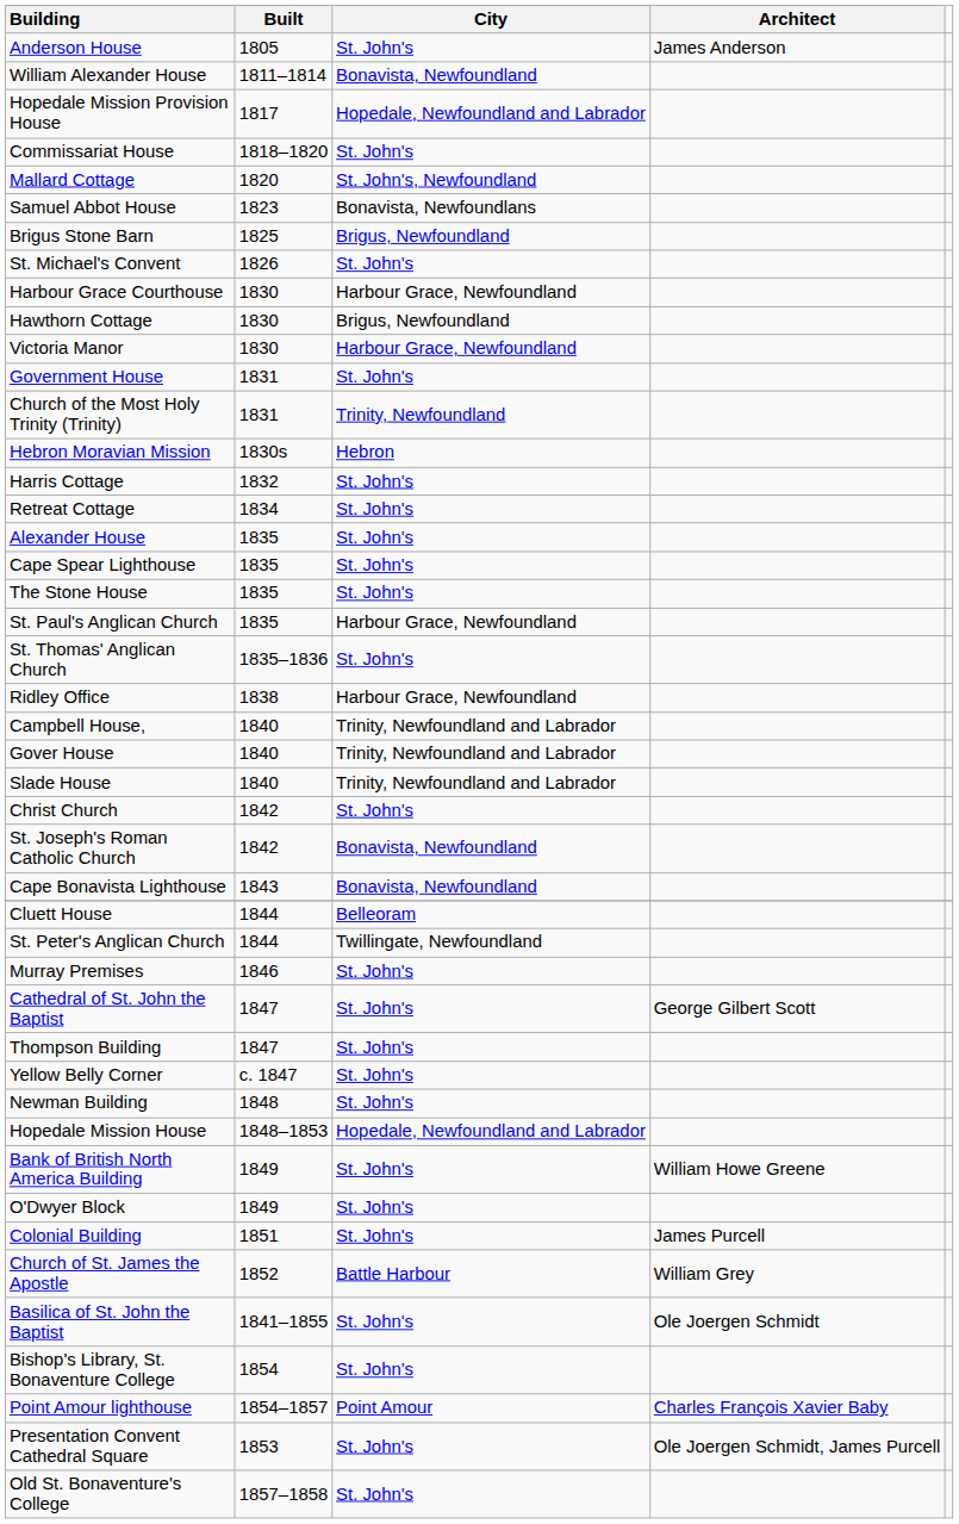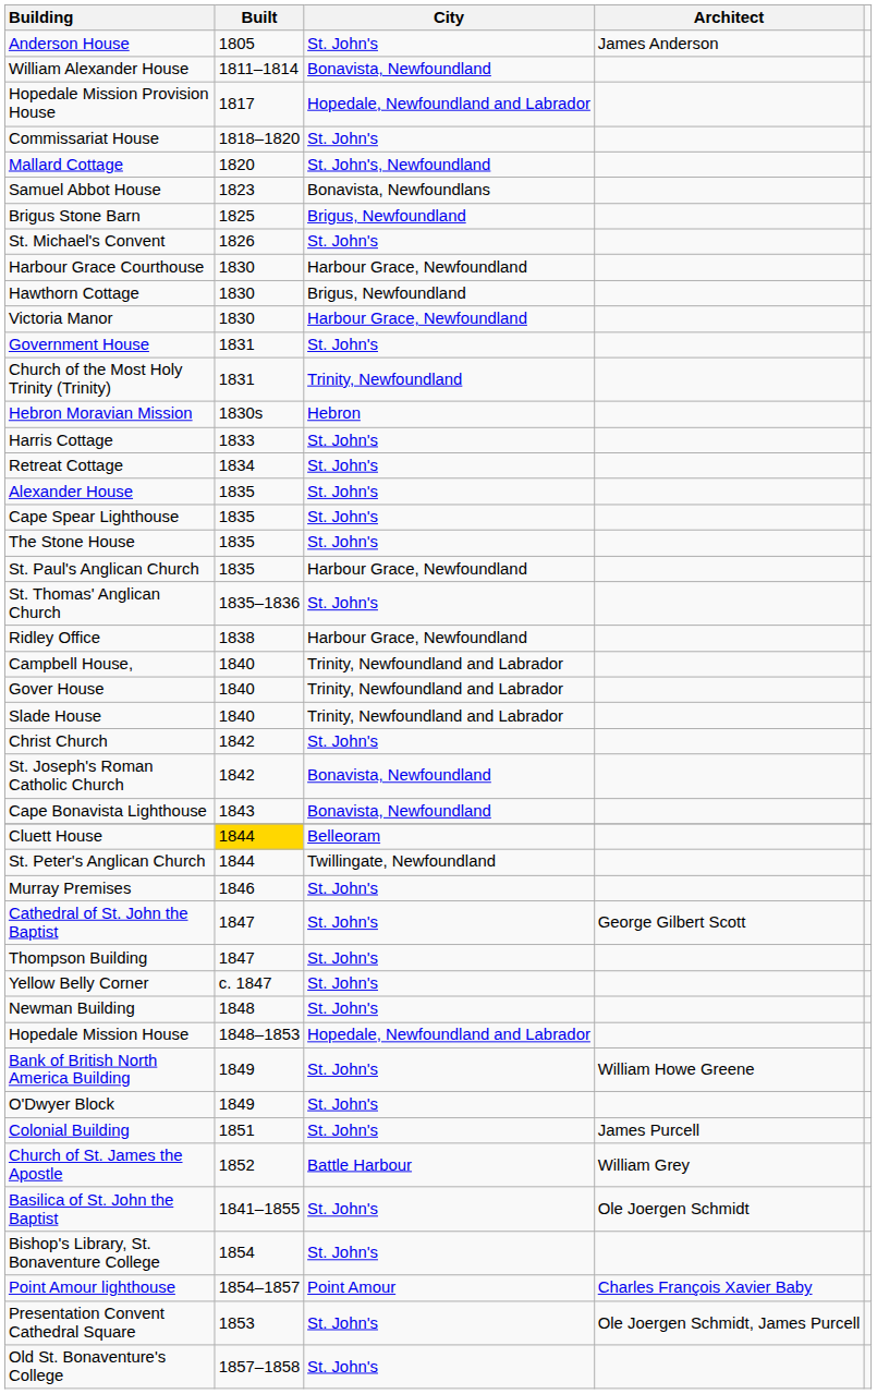 <table class="wikitable sortable">
 <tr>
 <th style="text-align:left;width:200px">Building</th>
 <th>Built</th>
 <th>City</th>
 <th>Architect</th>
 </tr>
 <tr>
 <td><a href='#'>Anderson House</a></td>
 <td>1805</td>
 <td><a href='#'>St. John's</a></td>
 <td>James Anderson</td>
 <td></td>
 </tr>
 <tr>
 <td>William Alexander House</td>
 <td>1811–1814</td>
 <td><a href='#'>Bonavista, Newfoundland</a></td>
 <td></td>
 <td></td>
 </tr>
 <tr>
 <td>Hopedale Mission Provision House</td>
 <td>1817</td>
 <td><a href='#'>Hopedale, Newfoundland and Labrador</a></td>
 <td></td>
 <td></td>
 </tr>
 <tr>
 <td>Commissariat House</td>
 <td>1818–1820</td>
 <td><a href='#'>St. John's</a></td>
 <td></td>
 <td></td>
 </tr>
 <tr>
 <td><a href='#'>Mallard Cottage</a></td>
 <td>1820</td>
 <td><a href='#'>St. John's, Newfoundland</a></td>
 <td></td>
 <td></td>
 </tr>
 <tr>
 <td>Samuel Abbot House</td>
 <td>1823</td>
 <td>Bonavista, Newfoundlans</td>
 <td></td>
 <td></td>
 </tr>
 <tr>
 <td>Brigus Stone Barn</td>
 <td>1825</td>
 <td><a href='#'>Brigus, Newfoundland</a></td>
 <td></td>
 <td></td>
 </tr>
 <tr>
 <td>St. Michael's Convent</td>
 <td>1826</td>
 <td><a href='#'>St. John's</a></td>
 <td></td>
 <td></td>
 </tr>
 <tr>
 <td>Harbour Grace Courthouse</td>
 <td>1830</td>
 <td>Harbour Grace, Newfoundland</td>
 <td></td>
 <td></td>
 </tr>
 <tr>
 <td>Hawthorn Cottage</td>
 <td>1830</td>
 <td>Brigus, Newfoundland</td>
 <td></td>
 <td></td>
 </tr>
 <tr>
 <td>Victoria Manor</td>
 <td>1830</td>
 <td><a href='#'>Harbour Grace, Newfoundland</a></td>
 <td></td>
 <td></td>
 </tr>
 <tr>
 <td><a href='#'>Government House</a></td>
 <td>1831</td>
 <td><a href='#'>St. John's</a></td>
 <td></td>
 <td></td>
 </tr>
 <tr>
 <td>Church of the Most Holy Trinity (Trinity)</td>
 <td>1831</td>
 <td><a href='#'>Trinity, Newfoundland</a></td>
 <td></td>
 <td></td>
 </tr>
 <tr>
 <td><a href='#'>Hebron Moravian Mission</a></td>
 <td>1830s</td>
 <td><a href='#'>Hebron</a></td>
 <td></td>
 </tr>
 <tr>
 <td>Harris Cottage</td>
-<td>1832</td>
+<td>1833</td>
 <td><a href='#'>St. John's</a></td>
 <td></td>
 <td></td>
 </tr>
 <tr>
 <td>Retreat Cottage</td>
 <td>1834</td>
 <td><a href='#'>St. John's</a></td>
 <td></td>
 <td></td>
 </tr>
 <tr>
 <td><a href='#'>Alexander House</a></td>
 <td>1835</td>
 <td><a href='#'>St. John's</a></td>
 <td></td>
 </tr>
 <tr>
 <td>Cape Spear Lighthouse</td>
 <td>1835</td>
 <td><a href='#'>St. John's</a></td>
 <td></td>
 <td></td>
 </tr>
 <tr>
 <td>The Stone House</td>
 <td>1835</td>
 <td><a href='#'>St. John's</a></td>
 <td></td>
 <td></td>
 </tr>
 <tr>
 <td>St. Paul's Anglican Church</td>
 <td>1835</td>
 <td>Harbour Grace, Newfoundland</td>
 <td></td>
 <td></td>
 </tr>
 <tr>
 <td>St. Thomas' Anglican Church</td>
 <td>1835–1836</td>
 <td><a href='#'>St. John's</a></td>
 <td></td>
 <td></td>
 </tr>
 <tr>
 <td>Ridley Office</td>
 <td>1838</td>
 <td>Harbour Grace, Newfoundland</td>
 <td></td>
 <td></td>
 </tr>
 <tr>
 <td>Campbell House,</td>
 <td>1840</td>
 <td>Trinity, Newfoundland and Labrador</td>
 <td></td>
 <td></td>
 </tr>
 <tr>
 <td>Gover House</td>
 <td>1840</td>
 <td>Trinity, Newfoundland and Labrador</td>
 <td></td>
 <td></td>
 </tr>
 <tr>
 <td>Slade House</td>
 <td>1840</td>
 <td>Trinity, Newfoundland and Labrador</td>
 <td></td>
 <td></td>
 </tr>
 <tr>
 <td>Christ Church</td>
 <td>1842</td>
 <td><a href='#'>St. John's</a></td>
 <td></td>
 <td></td>
 </tr>
 <tr>
 <td>St. Joseph's Roman Catholic Church</td>
 <td>1842</td>
 <td><a href='#'>Bonavista, Newfoundland</a></td>
 <td></td>
 <td></td>
 </tr>
 <tr>
 <td>Cape Bonavista Lighthouse</td>
 <td>1843</td>
 <td><a href='#'>Bonavista, Newfoundland</a></td>
 <td></td>
 <td></td>
 </tr>
 <tr>
 </tr>
 <tr>
 <td>Cluett House</td>
-<td>1844</td>
+<td style="background: gold;">1844</td>
 <td><a href='#'>Belleoram</a></td>
 <td></td>
 <td></td>
 </tr>
 <tr>
 <td>St. Peter's Anglican Church</td>
 <td>1844</td>
 <td>Twillingate, Newfoundland</td>
 <td></td>
 <td></td>
 </tr>
 <tr>
 <td>Murray Premises</td>
 <td>1846</td>
 <td><a href='#'>St. John's</a></td>
 <td></td>
 <td></td>
 </tr>
 <tr>
 <td><a href='#'>Cathedral of St. John the Baptist</a></td>
 <td>1847</td>
 <td><a href='#'>St. John's</a></td>
 <td>George Gilbert Scott</td>
 <td></td>
 </tr>
 <tr>
 <td>Thompson Building</td>
 <td>1847</td>
 <td><a href='#'>St. John's</a></td>
 <td></td>
 <td></td>
 </tr>
 <tr>
 <td>Yellow Belly Corner</td>
 <td>c. 1847</td>
 <td><a href='#'>St. John's</a></td>
 <td></td>
 <td></td>
 </tr>
 <tr>
 <td>Newman Building</td>
 <td>1848</td>
 <td><a href='#'>St. John's</a></td>
 <td></td>
 <td></td>
 </tr>
 <tr>
 <td>Hopedale Mission House</td>
 <td>1848–1853</td>
 <td><a href='#'>Hopedale, Newfoundland and Labrador</a></td>
 <td></td>
 <td></td>
 </tr>
 <tr>
 <td><a href='#'>Bank of British North America Building</a></td>
 <td>1849</td>
 <td><a href='#'>St. John's</a></td>
 <td>William Howe Greene</td>
 <td></td>
 </tr>
 <tr>
 <td>O'Dwyer Block</td>
 <td>1849</td>
 <td><a href='#'>St. John's</a></td>
 <td></td>
 <td></td>
 </tr>
 <tr>
 <td><a href='#'>Colonial Building</a></td>
 <td>1851</td>
 <td><a href='#'>St. John's</a></td>
 <td>James Purcell</td>
 <td></td>
 </tr>
 <tr>
 <td><a href='#'>Church of St. James the Apostle</a></td>
 <td>1852</td>
 <td><a href='#'>Battle Harbour</a></td>
 <td>William Grey</td>
 <td></td>
 </tr>
 <tr>
 <td><a href='#'>Basilica of St. John the Baptist</a></td>
 <td>1841–1855</td>
 <td><a href='#'>St. John's</a></td>
 <td>Ole Joergen Schmidt</td>
 <td></td>
 </tr>
 <tr>
 <td>Bishop's Library, St. Bonaventure College</td>
 <td>1854</td>
 <td><a href='#'>St. John's</a></td>
 <td></td>
 <td></td>
 </tr>
 <tr>
 <td><a href='#'>Point Amour lighthouse</a></td>
 <td>1854–1857</td>
 <td><a href='#'>Point Amour</a></td>
 <td><a href='#'>Charles François Xavier Baby</a></td>
 <td></td>
 </tr>
 <tr>
 <td>Presentation Convent Cathedral Square</td>
 <td>1853</td>
 <td><a href='#'>St. John's</a></td>
 <td>Ole Joergen Schmidt, James Purcell</td>
 <td></td>
 </tr>
 <tr>
 <td>Old St. Bonaventure's College</td>
 <td>1857–1858</td>
 <td><a href='#'>St. John's</a></td>
 <td></td>
 <td></td>
 </tr>
 </table>
